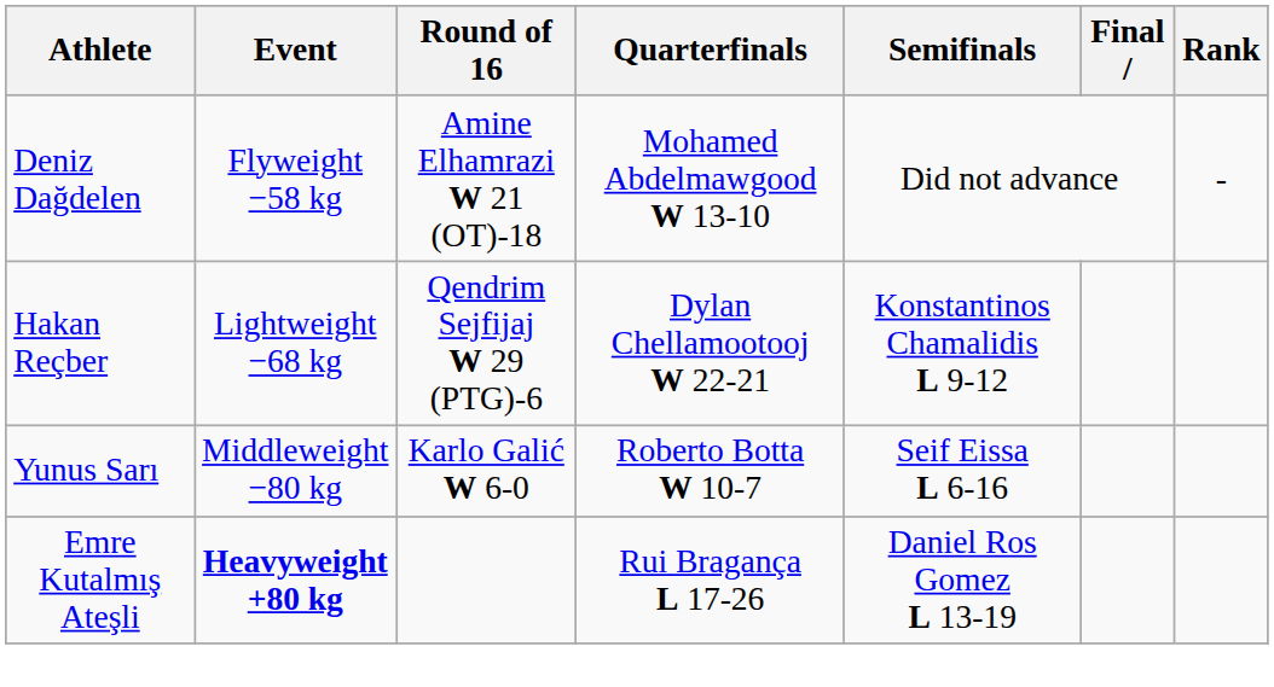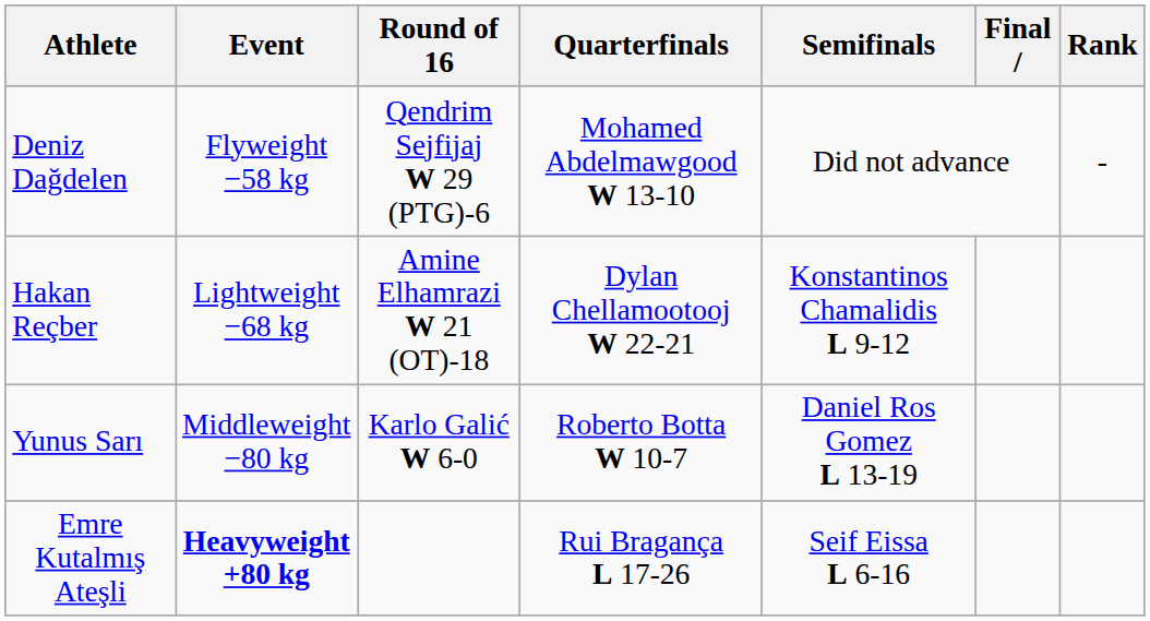 <table class="wikitable">
 <tr>
 <th>Athlete</th>
 <th>Event</th>
 <th>Round of 16</th>
 <th>Quarterfinals</th>
 <th>Semifinals</th>
 <th>Final / </th>
 <th>Rank</th>
 </tr>
 <tr align=center>
 <td align=left><a href='#'>Deniz Dağdelen</a></td>
 <td><a href='#'>Flyweight<br>−58 kg</a></td>
-<td> <a href='#'>Amine Elhamrazi</a><br><strong>W</strong> 21 (OT)-18</td>
+<td> <a href='#'>Qendrim Sejfijaj</a><br><strong>W</strong> 29 (PTG)-6</td>
 <td> <a href='#'>Mohamed Abdelmawgood</a><br><strong>W</strong> 13-10</td>
 <td colspan=2>Did not advance</td>
 <td>-</td>
 </tr>
 <tr align=center>
 <td align=left><a href='#'>Hakan Reçber</a></td>
 <td><a href='#'>Lightweight<br>−68 kg</a></td>
-<td> <a href='#'>Qendrim Sejfijaj</a><br><strong>W</strong> 29 (PTG)-6</td>
+<td> <a href='#'>Amine Elhamrazi</a><br><strong>W</strong> 21 (OT)-18</td>
 <td> <a href='#'>Dylan Chellamootooj</a><br><strong>W</strong> 22-21</td>
 <td> <a href='#'>Konstantinos Chamalidis</a><br><strong>L</strong> 9-12</td>
 <td></td>
 <td></td>
 </tr>
 <tr align=center>
 <td align=left><a href='#'>Yunus Sarı</a></td>
 <td><a href='#'>Middleweight<br>−80 kg</a></td>
 <td> <a href='#'>Karlo Galić</a><br><strong>W</strong> 6-0</td>
 <td> <a href='#'>Roberto Botta</a><br><strong>W</strong> 10-7</td>
-<td> <a href='#'>Seif Eissa</a><br><strong>L</strong> 6-16</td>
+<td> <a href='#'>Daniel Ros Gomez</a><br><strong>L</strong> 13-19</td>
 <td></td>
 <td></td>
 </tr>
 <tr align=center>
 <td align_left><a href='#'>Emre Kutalmış Ateşli</a></td>
 <td><strong><a href='#'>Heavyweight <br>+80 kg</a></strong></td>
 <td></td>
 <td> <a href='#'>Rui Bragança</a><br><strong>L</strong> 17-26</td>
-<td> <a href='#'>Daniel Ros Gomez</a><br><strong>L</strong> 13-19</td>
+<td> <a href='#'>Seif Eissa</a><br><strong>L</strong> 6-16</td>
 <td></td>
 <td></td>
 </tr>
 </table>
